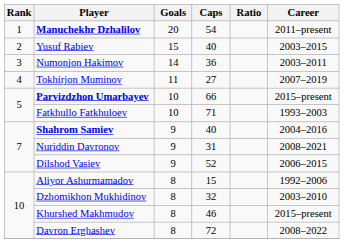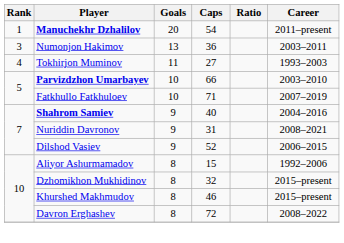 <table class="wikitable sortable" style="text-align: center;">
 <tr>
 <th width=30>Rank</th>
 <th width=175>Player</th>
 <th width=50>Goals</th>
 <th width=50>Caps</th>
 <th width=50>Ratio</th>
 <th width=100>Career</th>
 </tr>
 <tr>
 <td>1</td>
 <td align="left"><strong><a href='#'>Manuchekhr Dzhalilov</a></strong></td>
 <td>20</td>
 <td>54</td>
 <td></td>
 <td>2011–present</td>
 </tr>
 <tr>
-<td>2</td>
-<td align="left"><a href='#'>Yusuf Rabiev</a></td>
-<td>15</td>
-<td>40</td>
-<td></td>
-<td>2003–2015</td>
-</tr>
-<tr>
 <td>3</td>
 <td align="left"><a href='#'>Numonjon Hakimov</a></td>
-<td>14</td>
+<td>13</td>
 <td>36</td>
 <td></td>
 <td>2003–2011</td>
 </tr>
 <tr>
 <td>4</td>
 <td align="left"><a href='#'>Tokhirjon Muminov</a></td>
 <td>11</td>
 <td>27</td>
 <td></td>
-<td>2007–2019</td>
+<td>1993–2003</td>
 </tr>
 <tr>
 <td rowspan=2>5</td>
 <td align="left"><strong><a href='#'>Parvizdzhon Umarbayev</a></strong></td>
 <td>10</td>
 <td>66</td>
 <td></td>
-<td>2015–present</td>
+<td>2003–2010</td>
 </tr>
 <tr>
 <td align="left"><a href='#'>Fatkhullo Fatkhuloev</a></td>
 <td>10</td>
 <td>71</td>
 <td></td>
-<td>1993–2003</td>
+<td>2007–2019</td>
 </tr>
 <tr>
 <td rowspan=3>7</td>
 <td align="left"><strong><a href='#'>Shahrom Samiev</a></strong></td>
 <td>9</td>
 <td>40</td>
 <td></td>
 <td>2004–2016</td>
 </tr>
 <tr>
 <td align="left"><a href='#'>Nuriddin Davronov</a></td>
 <td>9</td>
 <td>31</td>
 <td></td>
 <td>2008–2021</td>
 </tr>
 <tr>
 <td align="left"><a href='#'>Dilshod Vasiev</a></td>
 <td>9</td>
 <td>52</td>
 <td></td>
 <td>2006–2015</td>
 </tr>
 <tr>
 <td rowspan=4>10</td>
 <td align="left"><a href='#'>Aliyor Ashurmamadov</a></td>
 <td>8</td>
 <td>15</td>
 <td></td>
 <td>1992–2006</td>
 </tr>
 <tr>
 <td align="left"><a href='#'>Dzhomikhon Mukhidinov</a></td>
 <td>8</td>
 <td>32</td>
 <td></td>
-<td>2003–2010</td>
+<td>2015–present</td>
 </tr>
 <tr>
 <td align="left"><a href='#'>Khurshed Makhmudov</a></td>
 <td>8</td>
 <td>46</td>
 <td></td>
 <td>2015–present</td>
 </tr>
 <tr>
 <td align="left"><a href='#'>Davron Erghashev</a></td>
 <td>8</td>
 <td>72</td>
 <td></td>
 <td>2008–2022</td>
 </tr>
 <tr>
 </tr>
 </table>
